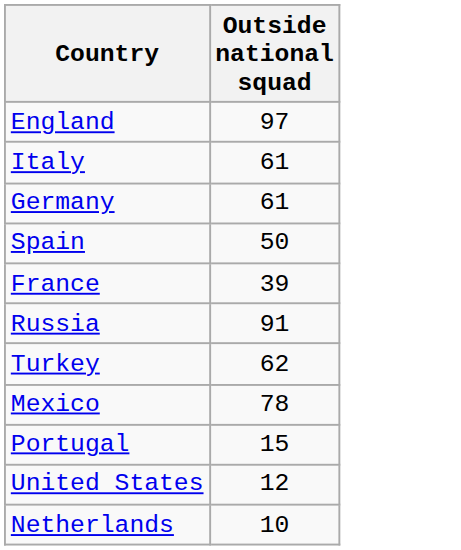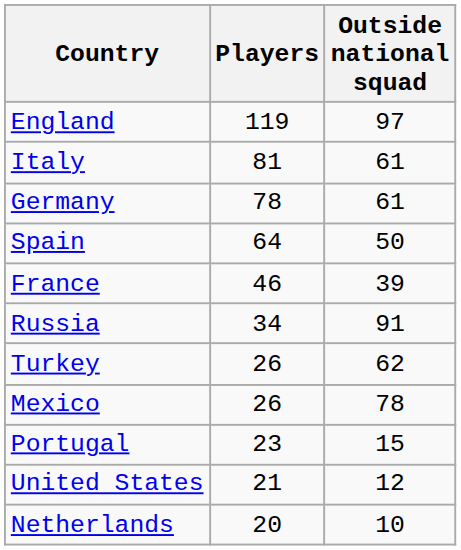 <table class="wikitable sortable">
 <tr>
 <th>Country</th>
+<th>Players</th>
 <th>Outside<br>national<br>squad</th>
 </tr>
 <tr>
 <td> <a href='#'>England</a></td>
+<td style="text-align:center">119</td>
 <td style="text-align:center">97</td>
 </tr>
 <tr>
 <td> <a href='#'>Italy</a></td>
+<td style="text-align:center">81</td>
 <td style="text-align:center">61</td>
 </tr>
 <tr>
 <td> <a href='#'>Germany</a></td>
+<td style="text-align:center">78</td>
 <td style="text-align:center">61</td>
 </tr>
 <tr>
 <td> <a href='#'>Spain</a></td>
+<td style="text-align:center">64</td>
 <td style="text-align:center">50</td>
 </tr>
 <tr>
 <td> <a href='#'>France</a></td>
+<td style="text-align:center">46</td>
 <td style="text-align:center">39</td>
 </tr>
 <tr>
 <td> <a href='#'>Russia</a></td>
+<td style="text-align:center">34</td>
 <td style="text-align:center">91</td>
 </tr>
 <tr>
 <td> <a href='#'>Turkey</a></td>
+<td style="text-align:center">26</td>
 <td style="text-align:center">62</td>
 </tr>
 <tr>
 <td> <a href='#'>Mexico</a></td>
+<td style="text-align:center">26</td>
 <td style="text-align:center">78</td>
 </tr>
 <tr>
 <td> <a href='#'>Portugal</a></td>
+<td style="text-align:center">23</td>
 <td style="text-align:center">15</td>
 </tr>
 <tr>
 <td> <a href='#'>United States</a></td>
+<td style="text-align:center">21</td>
 <td style="text-align:center">12</td>
 </tr>
 <tr>
 <td> <a href='#'>Netherlands</a></td>
+<td style="text-align:center">20</td>
 <td style="text-align:center">10</td>
 </tr>
 </table>
